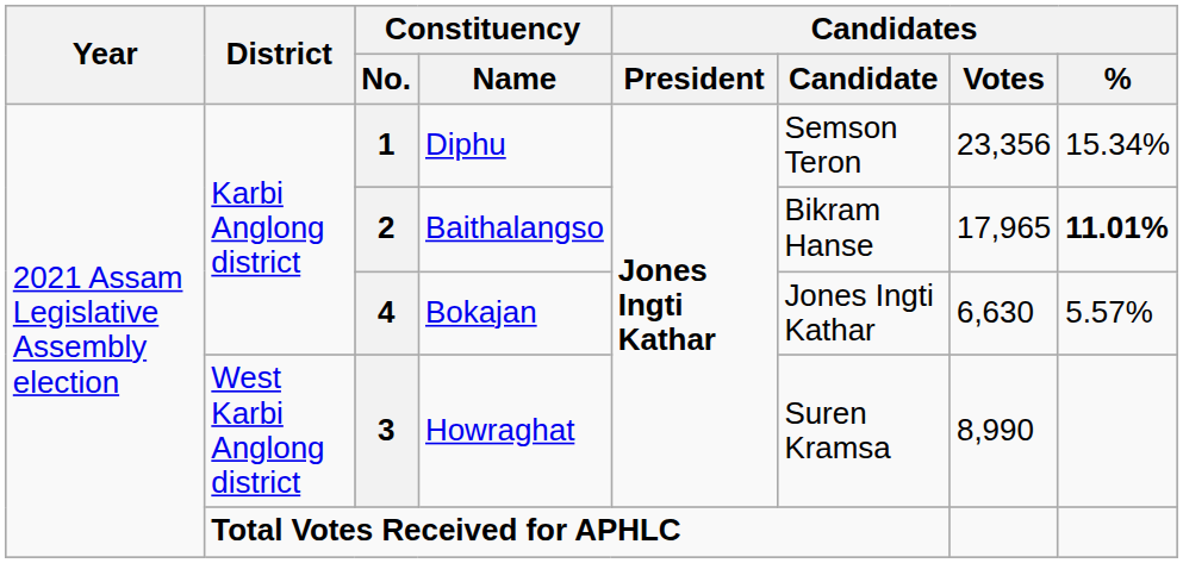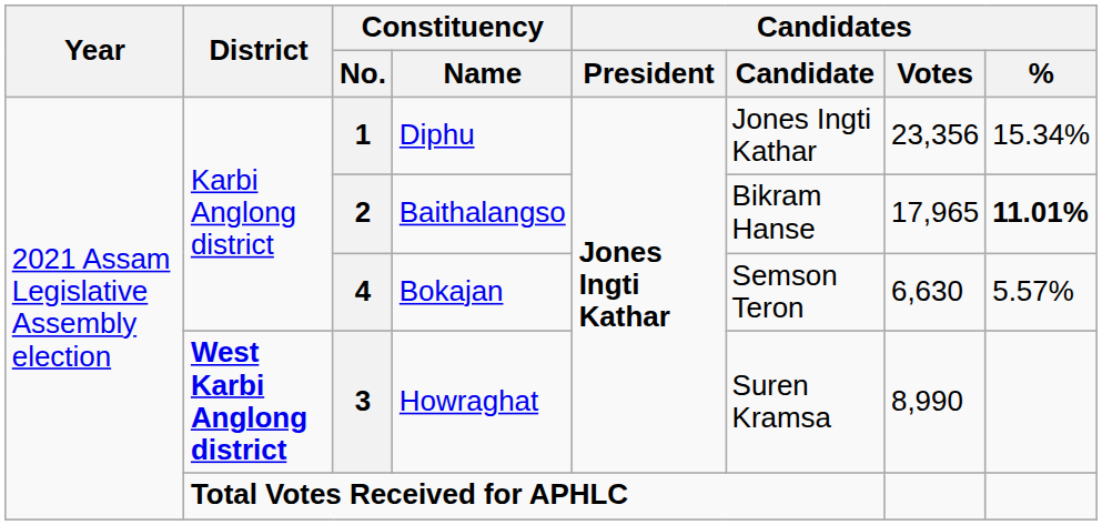 <table class="wikitable sortable">
 <tr>
 <th rowspan="2">Year</th>
 <th rowspan="2">District</th>
 <th colspan="2">Constituency</th>
 <th colspan="4">Candidates</th>
 </tr>
 <tr>
 <th>No.</th>
 <th>Name</th>
 <th>President</th>
 <th>Candidate</th>
 <th>Votes</th>
 <th>%</th>
 </tr>
 <tr>
 <td rowspan="5"><a href='#'>2021 Assam Legislative Assembly election</a></td>
 <td rowspan="3"><a href='#'>Karbi Anglong district</a></td>
 <th>1</th>
 <td><a href='#'>Diphu</a></td>
 <td rowspan="4"><strong>Jones Ingti Kathar</strong></td>
-<td>Semson Teron</td>
+<td>Jones Ingti Kathar</td>
 <td>23,356</td>
 <td>15.34%</td>
 </tr>
 <tr>
 <th>2</th>
 <td><a href='#'>Baithalangso</a></td>
 <td>Bikram Hanse</td>
 <td>17,965</td>
 <td><strong>11.01%</strong></td>
 </tr>
 <tr>
 <th><strong>4</strong></th>
 <td><a href='#'>Bokajan</a></td>
-<td>Jones Ingti Kathar</td>
+<td>Semson Teron</td>
 <td>6,630</td>
 <td>5.57%</td>
 </tr>
 <tr>
-<td><a href='#'>West Karbi Anglong district</a></td>
+<td><strong><a href='#'>West Karbi Anglong district</a></strong></td>
 <th>3</th>
 <td><a href='#'>Howraghat</a></td>
 <td>Suren Kramsa</td>
 <td>8,990</td>
 <td></td>
 </tr>
 <tr>
 <td colspan="5"><strong>Total Votes Received for APHLC</strong></td>
 <td></td>
 <td></td>
 </tr>
 </table>
